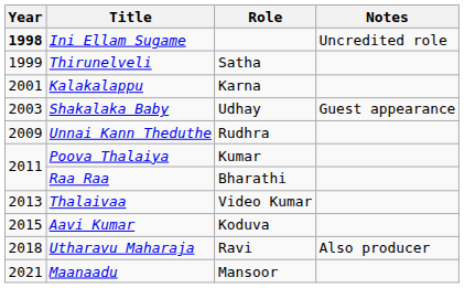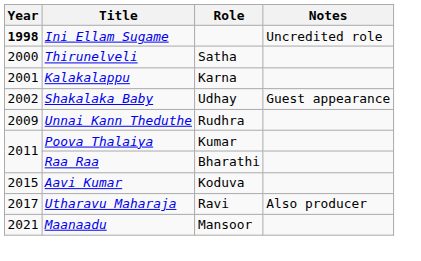 <table class="wikitable sortable">
 <tr>
 <th>Year</th>
 <th>Title</th>
 <th>Role</th>
 <th class="unsortable">Notes</th>
 </tr>
 <tr>
 <td><strong>1998</strong></td>
 <td><em><a href='#'>Ini Ellam Sugame</a></em></td>
 <td></td>
 <td>Uncredited role</td>
 </tr>
 <tr>
-<td>1999</td>
+<td>2000</td>
 <td><em><a href='#'>Thirunelveli</a></em></td>
 <td>Satha</td>
 <td></td>
 </tr>
 <tr>
 <td>2001</td>
 <td><em><a href='#'>Kalakalappu</a></em></td>
 <td>Karna</td>
 <td></td>
 </tr>
 <tr>
-<td>2003</td>
+<td>2002</td>
 <td><em><a href='#'>Shakalaka Baby</a></em></td>
 <td>Udhay</td>
 <td>Guest appearance</td>
 </tr>
 <tr>
 <td>2009</td>
 <td><em><a href='#'>Unnai Kann Theduthe</a></em></td>
 <td>Rudhra</td>
 <td></td>
 </tr>
 <tr>
 <td rowspan="2">2011</td>
 <td><em><a href='#'>Poova Thalaiya</a></em></td>
 <td>Kumar</td>
 <td></td>
 </tr>
 <tr>
 <td><em><a href='#'>Raa Raa</a></em></td>
 <td>Bharathi</td>
 <td></td>
 </tr>
 <tr>
-<td>2013</td>
-<td><em><a href='#'>Thalaivaa</a></em></td>
-<td>Video Kumar</td>
-<td></td>
-</tr>
-<tr>
 <td>2015</td>
 <td><em><a href='#'>Aavi Kumar</a></em></td>
 <td>Koduva</td>
 <td></td>
 </tr>
 <tr>
-<td>2018</td>
+<td>2017</td>
 <td><em><a href='#'>Utharavu Maharaja</a></em></td>
 <td>Ravi</td>
 <td>Also producer</td>
 </tr>
 <tr>
 <td>2021</td>
 <td><em><a href='#'>Maanaadu</a></em></td>
 <td>Mansoor</td>
 <td></td>
 </tr>
 </table>
